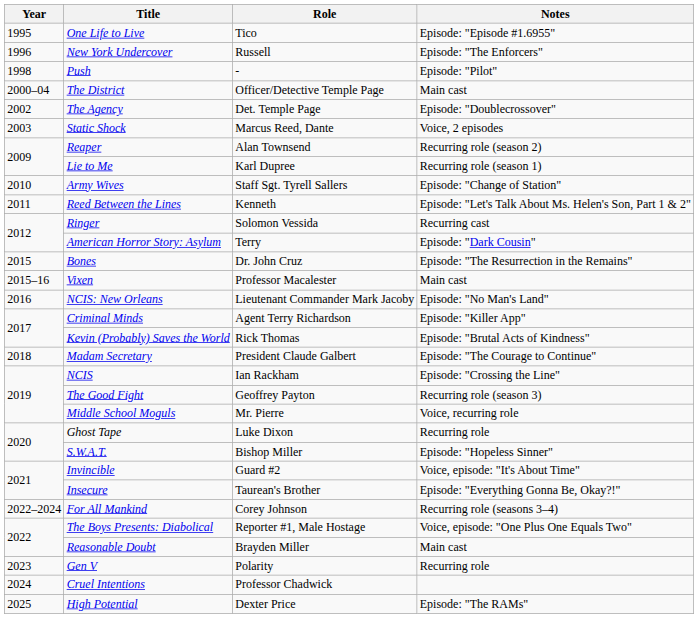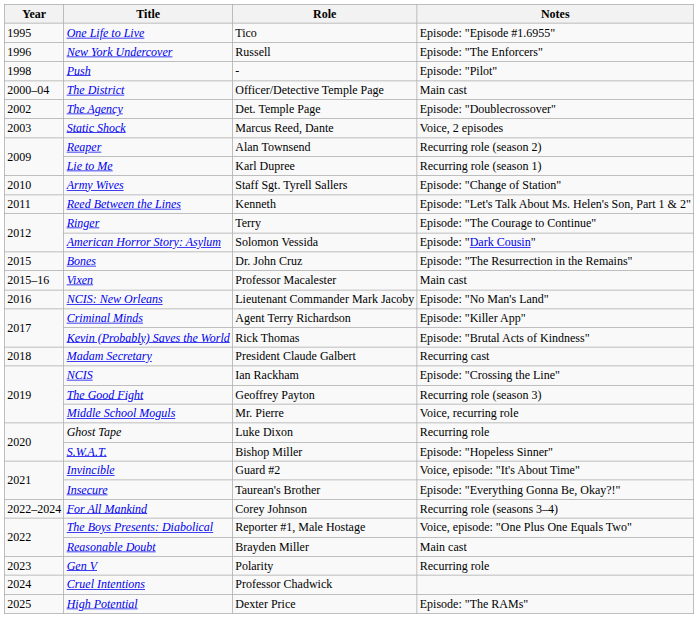 <table class="wikitable">
 <tr>
 <th>Year</th>
 <th>Title</th>
 <th>Role</th>
 <th>Notes</th>
 </tr>
 <tr>
 <td>1995</td>
 <td><em><a href='#'>One Life to Live</a></em></td>
 <td>Tico</td>
 <td>Episode: "Episode #1.6955"</td>
 </tr>
 <tr>
 <td>1996</td>
 <td><em><a href='#'>New York Undercover</a></em></td>
 <td>Russell</td>
 <td>Episode: "The Enforcers"</td>
 </tr>
 <tr>
 <td>1998</td>
 <td><em><a href='#'>Push</a></em></td>
 <td>-</td>
 <td>Episode: "Pilot"</td>
 </tr>
 <tr>
 <td>2000–04</td>
 <td><em><a href='#'>The District</a></em></td>
 <td>Officer/Detective Temple Page</td>
 <td>Main cast</td>
 </tr>
 <tr>
 <td>2002</td>
 <td><em><a href='#'>The Agency</a></em></td>
 <td>Det. Temple Page</td>
 <td>Episode: "Doublecrossover"</td>
 </tr>
 <tr>
 <td>2003</td>
 <td><em><a href='#'>Static Shock</a></em></td>
 <td>Marcus Reed, Dante</td>
 <td>Voice, 2 episodes</td>
 </tr>
 <tr>
 <td rowspan="2">2009</td>
 <td><em><a href='#'>Reaper</a></em></td>
 <td>Alan Townsend</td>
 <td>Recurring role (season 2)</td>
 </tr>
 <tr>
 <td><em><a href='#'>Lie to Me</a></em></td>
 <td>Karl Dupree</td>
 <td>Recurring role (season 1)</td>
 </tr>
 <tr>
 <td>2010</td>
 <td><em><a href='#'>Army Wives</a></em></td>
 <td>Staff Sgt. Tyrell Sallers</td>
 <td>Episode: "Change of Station"</td>
 </tr>
 <tr>
 <td>2011</td>
 <td><em><a href='#'>Reed Between the Lines</a></em></td>
 <td>Kenneth</td>
 <td>Episode: "Let's Talk About Ms. Helen's Son, Part 1 & 2"</td>
 </tr>
 <tr>
 <td rowspan="2">2012</td>
 <td><em><a href='#'>Ringer</a></em></td>
-<td>Solomon Vessida</td>
-<td>Recurring cast</td>
+<td>Terry</td>
+<td>Episode: "The Courage to Continue"</td>
 </tr>
 <tr>
 <td><em><a href='#'>American Horror Story: Asylum</a></em></td>
-<td>Terry</td>
+<td>Solomon Vessida</td>
 <td>Episode: "<a href='#'>Dark Cousin</a>"</td>
 </tr>
 <tr>
 <td>2015</td>
 <td><em><a href='#'>Bones</a></em></td>
 <td>Dr. John Cruz</td>
 <td>Episode: "The Resurrection in the Remains"</td>
 </tr>
 <tr>
 <td>2015–16</td>
 <td><em><a href='#'>Vixen</a></em></td>
 <td>Professor Macalester</td>
 <td>Main cast</td>
 </tr>
 <tr>
 <td>2016</td>
 <td><em><a href='#'>NCIS: New Orleans</a></em></td>
 <td>Lieutenant Commander Mark Jacoby</td>
 <td>Episode: "No Man's Land"</td>
 </tr>
 <tr>
 <td rowspan="2">2017</td>
 <td><em><a href='#'>Criminal Minds</a></em></td>
 <td>Agent Terry Richardson</td>
 <td>Episode: "Killer App"</td>
 </tr>
 <tr>
 <td><em><a href='#'>Kevin (Probably) Saves the World</a></em></td>
 <td>Rick Thomas</td>
 <td>Episode: "Brutal Acts of Kindness"</td>
 </tr>
 <tr>
 <td>2018</td>
 <td><em><a href='#'>Madam Secretary</a></em></td>
 <td>President Claude Galbert</td>
-<td>Episode: "The Courage to Continue"</td>
+<td>Recurring cast</td>
 </tr>
 <tr>
 <td rowspan="3">2019</td>
 <td><em><a href='#'>NCIS</a></em></td>
 <td>Ian Rackham</td>
 <td>Episode: "Crossing the Line"</td>
 </tr>
 <tr>
 <td><em><a href='#'>The Good Fight</a></em></td>
 <td>Geoffrey Payton</td>
 <td>Recurring role (season 3)</td>
 </tr>
 <tr>
 <td><em><a href='#'>Middle School Moguls</a></em></td>
 <td>Mr. Pierre</td>
 <td>Voice, recurring role</td>
 </tr>
 <tr>
 <td rowspan="2">2020</td>
 <td><em>Ghost Tape</em></td>
 <td>Luke Dixon</td>
 <td>Recurring role</td>
 </tr>
 <tr>
 <td><em><a href='#'>S.W.A.T.</a></em></td>
 <td>Bishop Miller</td>
 <td>Episode: "Hopeless Sinner"</td>
 </tr>
 <tr>
 <td rowspan="2">2021</td>
 <td><em><a href='#'>Invincible</a></em></td>
 <td>Guard #2</td>
 <td>Voice, episode: "It's About Time"</td>
 </tr>
 <tr>
 <td><em><a href='#'>Insecure</a></em></td>
 <td>Taurean's Brother</td>
 <td>Episode: "Everything Gonna Be, Okay?!"</td>
 </tr>
 <tr>
 <td>2022–2024</td>
 <td><em><a href='#'>For All Mankind</a></em></td>
 <td>Corey Johnson</td>
 <td>Recurring role (seasons 3–4)</td>
 </tr>
 <tr>
 <td rowspan="2">2022</td>
 <td><em><a href='#'>The Boys Presents: Diabolical</a></em></td>
 <td>Reporter #1, Male Hostage</td>
 <td>Voice, episode: "One Plus One Equals Two"</td>
 </tr>
 <tr>
 <td><em><a href='#'>Reasonable Doubt</a></em></td>
 <td>Brayden Miller</td>
 <td>Main cast</td>
 </tr>
 <tr>
 <td>2023</td>
 <td><em><a href='#'>Gen V</a></em></td>
 <td>Polarity</td>
 <td>Recurring role</td>
 </tr>
 <tr>
 <td>2024</td>
 <td><em><a href='#'>Cruel Intentions</a></em></td>
 <td>Professor Chadwick</td>
 <td></td>
 </tr>
 <tr>
 <td>2025</td>
 <td><em><a href='#'>High Potential</a></em></td>
 <td>Dexter Price</td>
 <td>Episode: "The RAMs"</td>
 </tr>
 </table>
